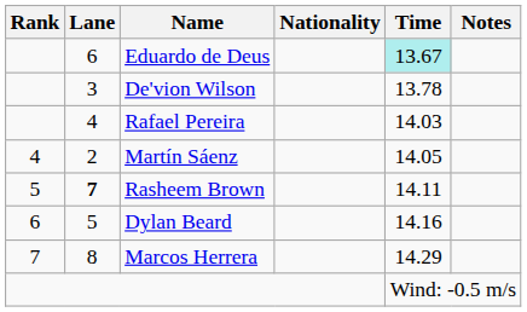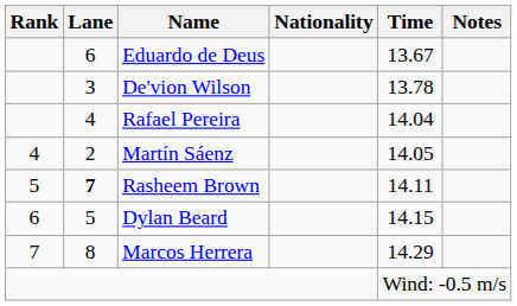 <table class="wikitable sortable" style="text-align:center">
 <tr>
 <th>Rank</th>
 <th>Lane</th>
 <th>Name</th>
 <th>Nationality</th>
 <th>Time</th>
 <th>Notes</th>
 </tr>
 <tr>
 <td></td>
 <td>6</td>
 <td align=left><a href='#'>Eduardo de Deus</a></td>
 <td align=left></td>
-<td style="background: paleturquoise;">13.67</td>
+<td>13.67</td>
 <td></td>
 </tr>
 <tr>
 <td></td>
 <td>3</td>
 <td align=left><a href='#'>De'vion Wilson</a></td>
 <td align=left></td>
 <td>13.78</td>
 <td></td>
 </tr>
 <tr>
 <td></td>
 <td>4</td>
 <td align=left><a href='#'>Rafael Pereira</a></td>
 <td align=left></td>
-<td>14.03</td>
+<td>14.04</td>
 <td></td>
 </tr>
 <tr>
 <td>4</td>
 <td>2</td>
 <td align=left><a href='#'>Martín Sáenz</a></td>
 <td align=left></td>
 <td>14.05</td>
 <td></td>
 </tr>
 <tr>
 <td>5</td>
 <td><strong>7</strong></td>
 <td align=left><a href='#'>Rasheem Brown</a></td>
 <td align=left></td>
 <td>14.11</td>
 <td></td>
 </tr>
 <tr>
 <td>6</td>
 <td>5</td>
 <td align=left><a href='#'>Dylan Beard</a></td>
 <td align=left></td>
-<td>14.16</td>
+<td>14.15</td>
 <td></td>
 </tr>
 <tr>
 <td>7</td>
 <td>8</td>
 <td align=left><a href='#'>Marcos Herrera</a></td>
 <td align=left></td>
 <td>14.29</td>
 <td></td>
 </tr>
 <tr class="sortbottom">
 <td colspan="4"></td>
 <td colspan="2" style="text-align:left;">Wind: -0.5 m/s</td>
 </tr>
 </table>
